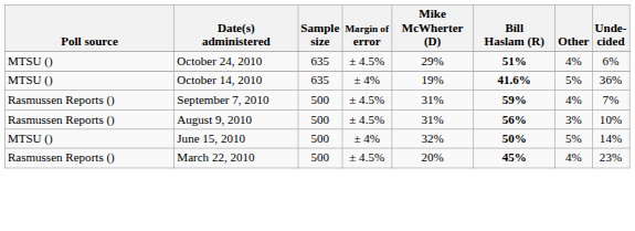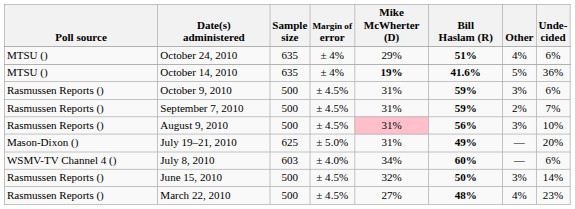 <table class="wikitable" style="text-align:center">
 <tr valign=bottom>
 <th style="width:215px;">Poll source</th>
 <th style="width:155px;">Date(s)<br> administered</th>
 <th>Sample<br>size</th>
 <th><small>Margin of</small><br>error</th>
 <th style="width:100px">Mike<br>McWherter (D)</th>
 <th style="width:100px">Bill<br>Haslam (R)</th>
 <th>Other</th>
 <th>Unde-<br>cided</th>
 </tr>
 <tr>
 </tr>
 <tr>
 <td align=left>MTSU ()</td>
 <td align=left>October 24, 2010</td>
 <td>635</td>
-<td>± 4.5%</td>
+<td>± 4%</td>
 <td align=center>29%</td>
 <td><strong>51%</strong></td>
 <td>4%</td>
 <td align=center>6%</td>
 </tr>
 <tr>
 </tr>
 <tr>
 <td align=left>MTSU ()</td>
 <td align=left>October 14, 2010</td>
 <td>635</td>
 <td>± 4%</td>
-<td align=center>19%</td>
+<td align=center><strong>19%</strong></td>
 <td><strong>41.6%</strong></td>
 <td>5%</td>
 <td align=center>36%</td>
+</tr>
+<tr>
+<td align=left>Rasmussen Reports ()</td>
+<td align=left>October 9, 2010</td>
+<td>500</td>
+<td>± 4.5%</td>
+<td align=center>31%</td>
+<td><strong>59%</strong></td>
+<td>3%</td>
+<td>6%</td>
 </tr>
 <tr>
 <td align=left>Rasmussen Reports ()</td>
 <td align=left>September 7, 2010</td>
 <td>500</td>
 <td>± 4.5%</td>
 <td align=center>31%</td>
 <td><strong>59%</strong></td>
-<td>4%</td>
+<td>2%</td>
 <td>7%</td>
 </tr>
 <tr>
 <td align=left>Rasmussen Reports ()</td>
 <td align=left>August 9, 2010</td>
 <td>500</td>
 <td>± 4.5%</td>
-<td align=center>31%</td>
+<td align=center style="background: pink;">31%</td>
 <td><strong>56%</strong></td>
 <td>3%</td>
 <td>10%</td>
 </tr>
 <tr>
-<td align=left>MTSU ()</td>
+<td align=left>Mason-Dixon ()</td>
+<td align=left>July 19–21, 2010</td>
+<td>625</td>
+<td>± 5.0%</td>
+<td align=center>31%</td>
+<td><strong>49%</strong></td>
+<td>—</td>
+<td>20%</td>
+</tr>
+<tr>
+<td align=left>WSMV-TV Channel 4 ()</td>
+<td align=left>July 8, 2010</td>
+<td>603</td>
+<td>± 4.0%</td>
+<td align=center>34%</td>
+<td><strong>60%</strong></td>
+<td>—</td>
+<td>6%</td>
+</tr>
+<tr>
+<td align=left>Rasmussen Reports ()</td>
 <td align=left>June 15, 2010</td>
 <td>500</td>
-<td>± 4%</td>
+<td>± 4.5%</td>
 <td align=center>32%</td>
 <td><strong>50%</strong></td>
-<td>5%</td>
+<td>3%</td>
 <td>14%</td>
 </tr>
 <tr>
 <td align=left>Rasmussen Reports ()</td>
 <td align=left>March 22, 2010</td>
 <td>500</td>
 <td>± 4.5%</td>
-<td align=center>20%</td>
-<td><strong>45%</strong></td>
+<td align=center>27%</td>
+<td><strong>48%</strong></td>
 <td>4%</td>
 <td>23%</td>
 </tr>
 </table>
